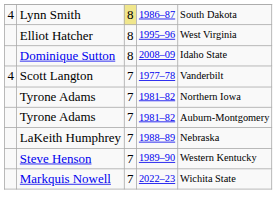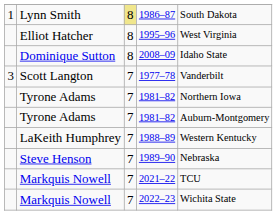 <table class="wikitable">
 <tr>
 </tr>
 <tr>
-<td>4</td>
+<td>1</td>
 <td>Lynn Smith</td>
 <td style="background: khaki;">8</td>
 <td style="font-size:80%;"><a href='#'>1986–87</a></td>
 <td style="font-size:80%;">South Dakota</td>
 </tr>
 <tr>
 <td></td>
 <td>Elliot Hatcher</td>
 <td>8</td>
 <td style="font-size:80%;"><a href='#'>1995–96</a></td>
 <td style="font-size:80%;">West Virginia</td>
 </tr>
 <tr>
 <td></td>
 <td><a href='#'>Dominique Sutton</a></td>
 <td>8</td>
 <td style="font-size:80%;"><a href='#'>2008–09</a></td>
 <td style="font-size:80%;">Idaho State</td>
 </tr>
 <tr>
-<td>4</td>
+<td>3</td>
 <td>Scott Langton</td>
 <td>7</td>
 <td style="font-size:80%;"><a href='#'>1977–78</a></td>
 <td style="font-size:80%;">Vanderbilt</td>
 </tr>
 <tr>
 <td></td>
 <td>Tyrone Adams</td>
 <td>7</td>
 <td style="font-size:80%;"><a href='#'>1981–82</a></td>
 <td style="font-size:80%;">Northern Iowa</td>
 </tr>
 <tr>
 <td></td>
 <td>Tyrone Adams</td>
 <td>7</td>
 <td style="font-size:80%;"><a href='#'>1981–82</a></td>
 <td style="font-size:80%;">Auburn-Montgomery</td>
 </tr>
 <tr>
 <td></td>
 <td>LaKeith Humphrey</td>
 <td>7</td>
 <td style="font-size:80%;"><a href='#'>1988–89</a></td>
-<td style="font-size:80%;">Nebraska</td>
+<td style="font-size:80%;">Western Kentucky</td>
 </tr>
 <tr>
 <td></td>
 <td><a href='#'>Steve Henson</a></td>
 <td>7</td>
 <td style="font-size:80%;"><a href='#'>1989–90</a></td>
-<td style="font-size:80%;">Western Kentucky</td>
+<td style="font-size:80%;">Nebraska</td>
+</tr>
+<tr>
+<td></td>
+<td><a href='#'>Markquis Nowell</a></td>
+<td>7</td>
+<td style="font-size:80%;"><a href='#'>2021–22</a></td>
+<td style="font-size:80%;">TCU</td>
 </tr>
 <tr>
 <td></td>
 <td><a href='#'>Markquis Nowell</a></td>
 <td>7</td>
 <td style="font-size:80%;"><a href='#'>2022–23</a></td>
 <td style="font-size:80%;">Wichita State</td>
 </tr>
 </table>
